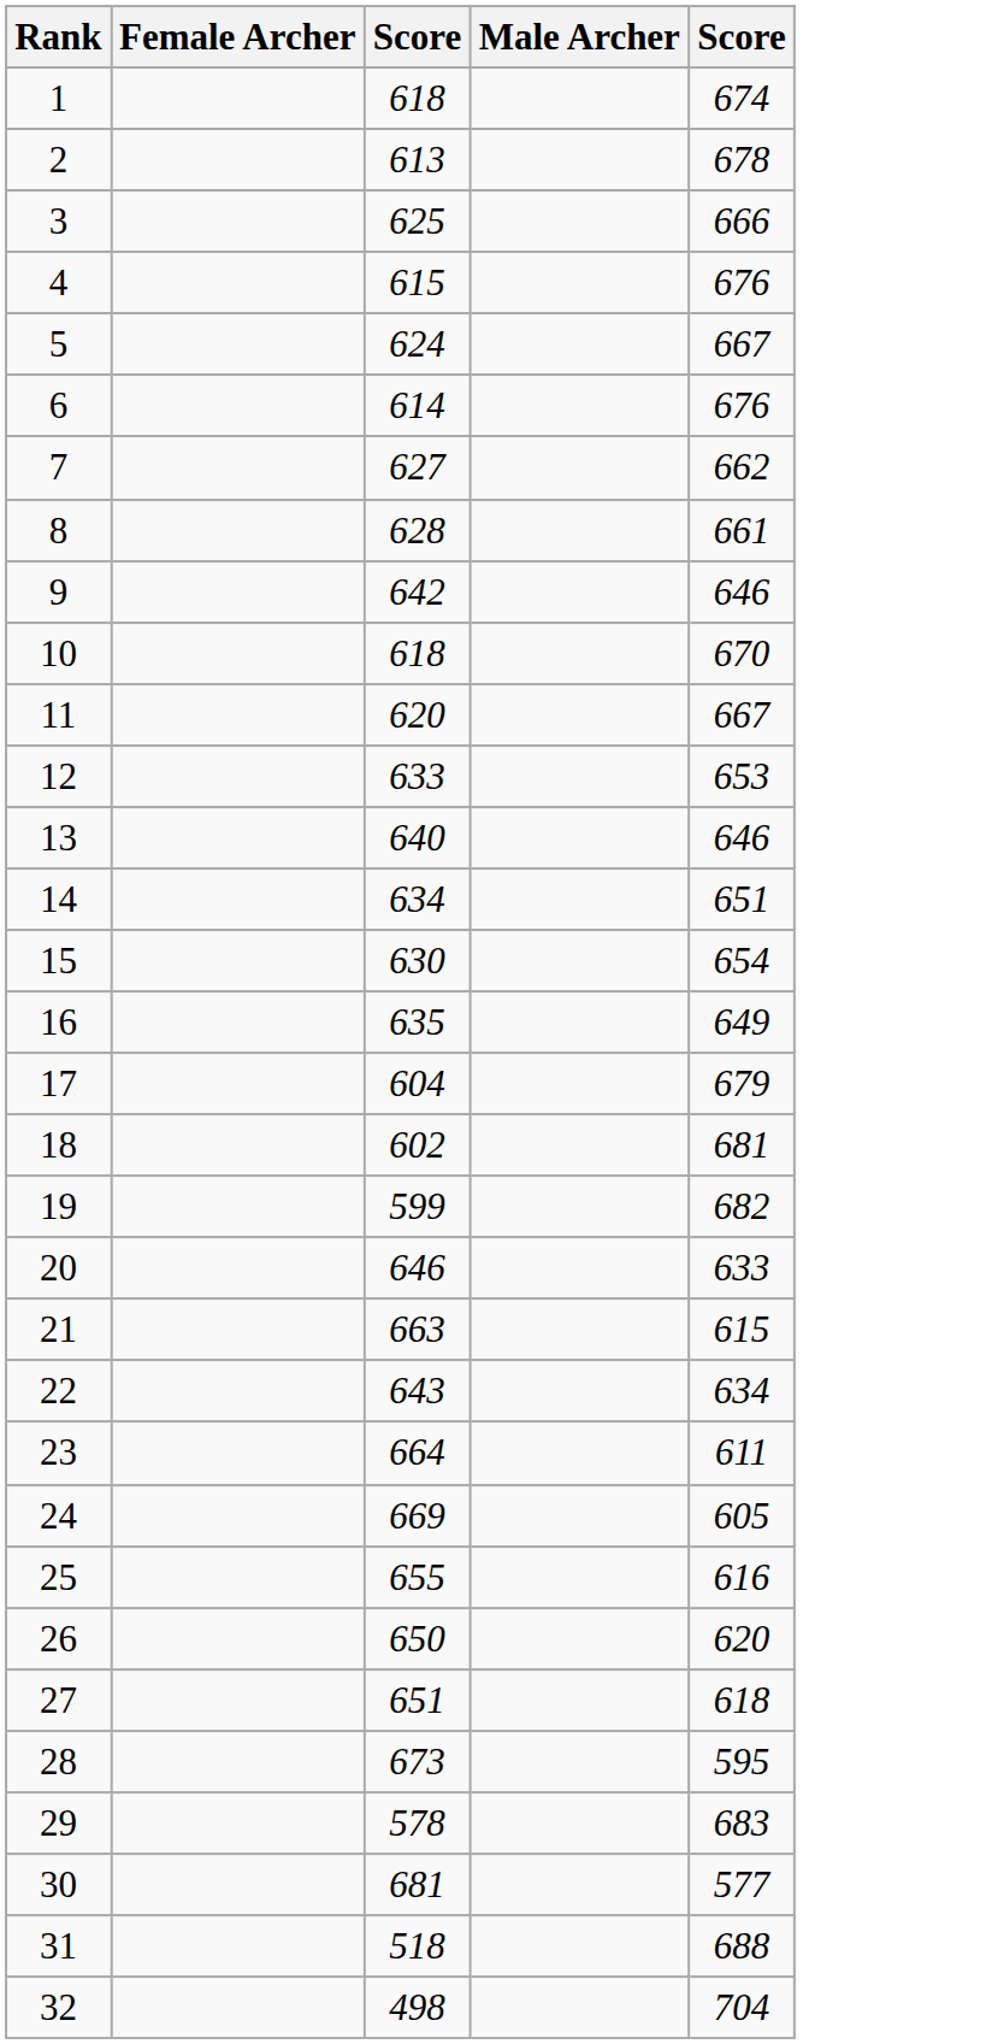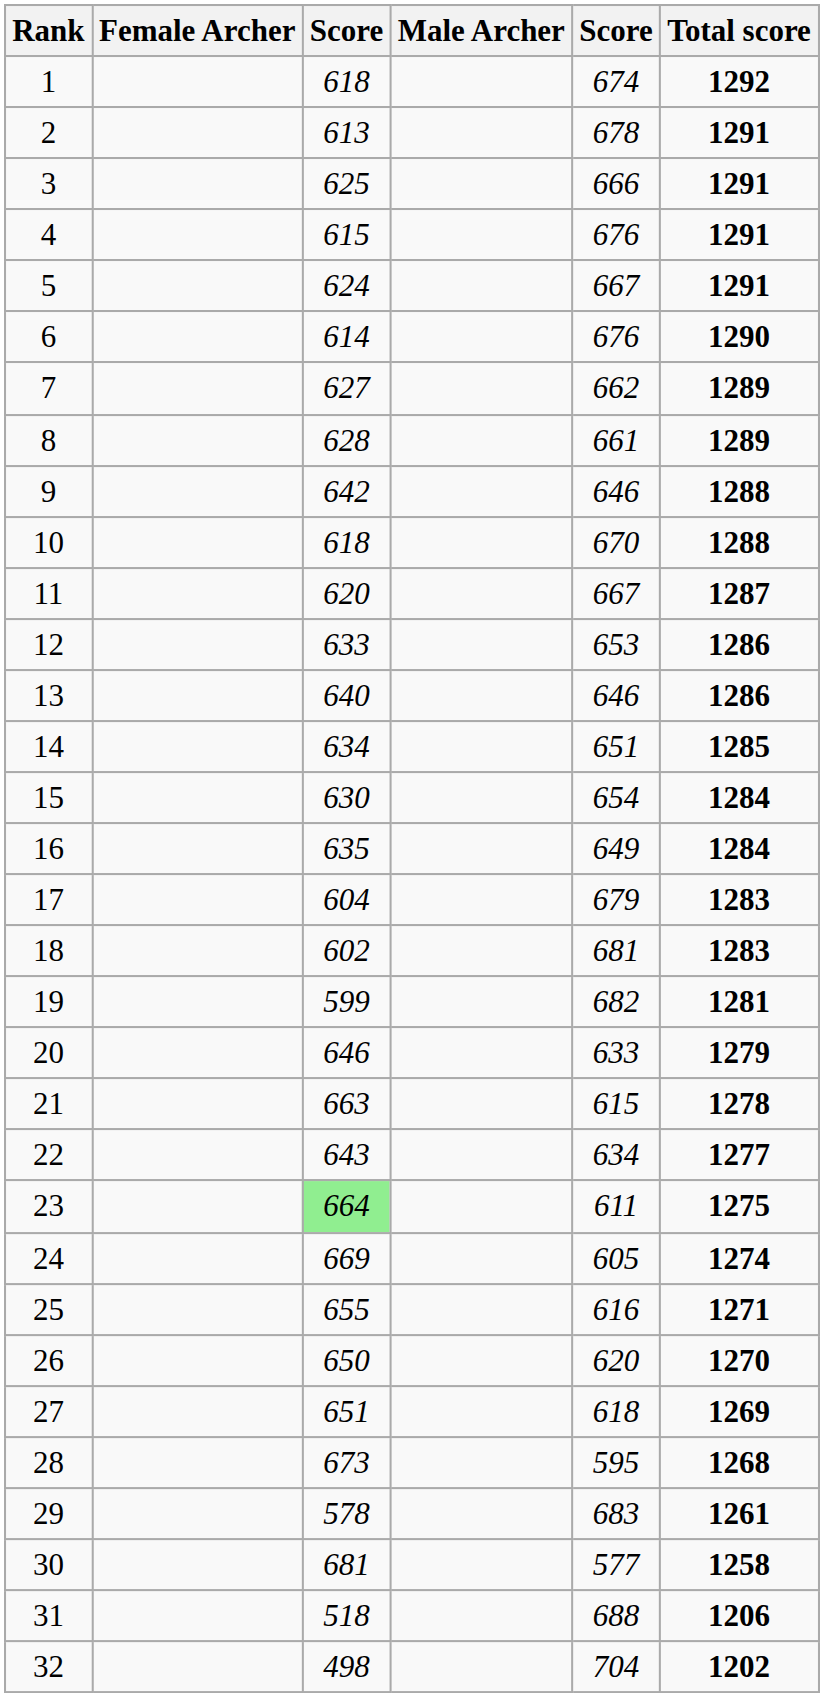 <table class="wikitable sortable" style="font-size:95%; text-align:center;">
 <tr>
 <th>Rank</th>
 <th>Female Archer</th>
 <th>Score</th>
 <th>Male Archer</th>
 <th>Score</th>
+<th>Total score</th>
 </tr>
 <tr>
 <td>1</td>
 <td align="left"></td>
 <td><em>618</em></td>
 <td align="left"></td>
 <td><em>674</em></td>
+<td><strong>1292</strong></td>
 </tr>
 <tr>
 <td>2</td>
 <td align="left"></td>
 <td><em>613</em></td>
 <td align="left"></td>
 <td><em>678</em></td>
+<td><strong>1291</strong></td>
 </tr>
 <tr>
 <td>3</td>
 <td align="left"></td>
 <td><em>625</em></td>
 <td align="left"></td>
 <td><em>666</em></td>
+<td><strong>1291</strong></td>
 </tr>
 <tr>
 <td>4</td>
 <td align="left"></td>
 <td><em>615</em></td>
 <td align="left"></td>
 <td><em>676</em></td>
+<td><strong>1291</strong></td>
 </tr>
 <tr>
 <td>5</td>
 <td align="left"></td>
 <td><em>624</em></td>
 <td align="left"></td>
 <td><em>667</em></td>
+<td><strong>1291</strong></td>
 </tr>
 <tr>
 <td>6</td>
 <td align="left"></td>
 <td><em>614</em></td>
 <td align="left"></td>
 <td><em>676</em></td>
+<td><strong>1290</strong></td>
 </tr>
 <tr>
 <td>7</td>
 <td align="left"></td>
 <td><em>627</em></td>
 <td align="left"></td>
 <td><em>662</em></td>
+<td><strong>1289</strong></td>
 </tr>
 <tr>
 <td>8</td>
 <td align="left"></td>
 <td><em>628</em></td>
 <td align="left"></td>
 <td><em>661</em></td>
+<td><strong>1289</strong></td>
 </tr>
 <tr>
 <td>9</td>
 <td align="left"></td>
 <td><em>642</em></td>
 <td align="left"></td>
 <td><em>646</em></td>
+<td><strong>1288</strong></td>
 </tr>
 <tr>
 <td>10</td>
 <td align="left"></td>
 <td><em>618</em></td>
 <td align="left"></td>
 <td><em>670</em></td>
+<td><strong>1288</strong></td>
 </tr>
 <tr>
 <td>11</td>
 <td align="left"></td>
 <td><em>620</em></td>
 <td align="left"></td>
 <td><em>667</em></td>
+<td><strong>1287</strong></td>
 </tr>
 <tr>
 <td>12</td>
 <td align="left"></td>
 <td><em>633</em></td>
 <td align="left"></td>
 <td><em>653</em></td>
+<td><strong>1286</strong></td>
 </tr>
 <tr>
 <td>13</td>
 <td align="left"></td>
 <td><em>640</em></td>
 <td align="left"></td>
 <td><em>646</em></td>
+<td><strong>1286</strong></td>
 </tr>
 <tr>
 <td>14</td>
 <td align="left"></td>
 <td><em>634</em></td>
 <td align="left"></td>
 <td><em>651</em></td>
+<td><strong>1285</strong></td>
 </tr>
 <tr>
 <td>15</td>
 <td align="left"></td>
 <td><em>630</em></td>
 <td align="left"></td>
 <td><em>654</em></td>
+<td><strong>1284</strong></td>
 </tr>
 <tr>
 <td>16</td>
 <td align="left"></td>
 <td><em>635</em></td>
 <td align="left"></td>
 <td><em>649</em></td>
+<td><strong>1284</strong></td>
 </tr>
 <tr>
 <td>17</td>
 <td align="left"></td>
 <td><em>604</em></td>
 <td align="left"></td>
 <td><em>679</em></td>
+<td><strong>1283</strong></td>
 </tr>
 <tr>
 <td>18</td>
 <td align="left"></td>
 <td><em>602</em></td>
 <td align="left"></td>
 <td><em>681</em></td>
+<td><strong>1283</strong></td>
 </tr>
 <tr>
 <td>19</td>
 <td align="left"></td>
 <td><em>599</em></td>
 <td align="left"></td>
 <td><em>682</em></td>
+<td><strong>1281</strong></td>
 </tr>
 <tr>
 <td>20</td>
 <td align="left"></td>
 <td><em>646</em></td>
 <td align="left"></td>
 <td><em>633</em></td>
+<td><strong>1279</strong></td>
 </tr>
 <tr>
 <td>21</td>
 <td align="left"></td>
 <td><em>663</em></td>
 <td align="left"></td>
 <td><em>615</em></td>
+<td><strong>1278</strong></td>
 </tr>
 <tr>
 <td>22</td>
 <td align="left"></td>
 <td><em> 643</em></td>
 <td align="left"></td>
 <td><em>634</em></td>
+<td><strong>1277</strong></td>
 </tr>
 <tr>
 <td>23</td>
 <td align="left"></td>
-<td><em>664</em></td>
+<td style="background: lightgreen;"><em>664</em></td>
 <td align="left"></td>
 <td><em>611</em></td>
+<td><strong>1275</strong></td>
 </tr>
 <tr>
 <td>24</td>
 <td align="left"></td>
 <td><em>669</em></td>
 <td align="left"></td>
 <td><em>605</em></td>
+<td><strong>1274</strong></td>
 </tr>
 <tr>
 <td>25</td>
 <td align="left"></td>
 <td><em>655</em></td>
 <td align="left"></td>
 <td><em>616</em></td>
+<td><strong>1271</strong></td>
 </tr>
 <tr>
 <td>26</td>
 <td align="left"></td>
 <td><em>650</em></td>
 <td align="left"></td>
 <td><em>620</em></td>
+<td><strong>1270</strong></td>
 </tr>
 <tr>
 <td>27</td>
 <td align="left"></td>
 <td><em>651</em></td>
 <td align="left"></td>
 <td><em>618</em></td>
+<td><strong>1269</strong></td>
 </tr>
 <tr>
 <td>28</td>
 <td align="left"></td>
 <td><em>673</em></td>
 <td align="left"></td>
 <td><em>595</em></td>
+<td><strong>1268</strong></td>
 </tr>
 <tr>
 <td>29</td>
 <td align="left"></td>
 <td><em>578</em></td>
 <td align="left"></td>
 <td><em>683</em></td>
+<td><strong>1261</strong></td>
 </tr>
 <tr>
 <td>30</td>
 <td align="left"></td>
 <td><em>681</em></td>
 <td align="left"></td>
 <td><em>577</em></td>
+<td><strong>1258</strong></td>
 </tr>
 <tr>
 <td>31</td>
 <td align="left"></td>
 <td><em>518</em></td>
 <td align="left"></td>
 <td><em>688</em></td>
+<td><strong>1206</strong></td>
 </tr>
 <tr>
 <td>32</td>
 <td align="left"></td>
 <td><em>498</em></td>
 <td align="left"></td>
 <td><em>704</em></td>
+<td><strong>1202</strong></td>
 </tr>
 </table>
